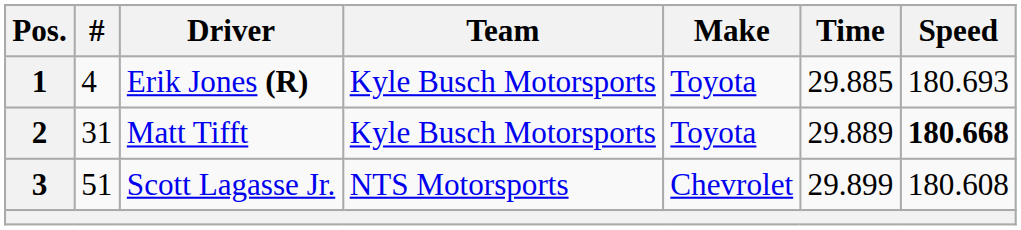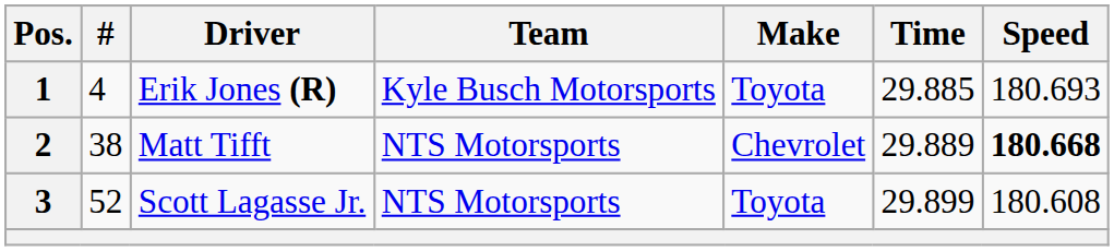 <table class="wikitable" style="font-size:95%">
 <tr>
 <th>Pos.</th>
 <th>#</th>
 <th>Driver</th>
 <th>Team</th>
 <th>Make</th>
 <th>Time</th>
 <th>Speed</th>
 </tr>
 <tr>
 <th>1</th>
 <td>4</td>
 <td><a href='#'>Erik Jones</a> <strong>(R)</strong></td>
 <td><a href='#'>Kyle Busch Motorsports</a></td>
 <td><a href='#'>Toyota</a></td>
 <td>29.885</td>
 <td>180.693</td>
 </tr>
 <tr>
 <th>2</th>
-<td>31</td>
+<td>38</td>
 <td><a href='#'>Matt Tifft</a></td>
-<td><a href='#'>Kyle Busch Motorsports</a></td>
-<td><a href='#'>Toyota</a></td>
+<td><a href='#'>NTS Motorsports</a></td>
+<td><a href='#'>Chevrolet</a></td>
 <td>29.889</td>
 <td><strong>180.668</strong></td>
 </tr>
 <tr>
 <th>3</th>
-<td>51</td>
+<td>52</td>
 <td><a href='#'>Scott Lagasse Jr.</a></td>
 <td><a href='#'>NTS Motorsports</a></td>
-<td><a href='#'>Chevrolet</a></td>
+<td><a href='#'>Toyota</a></td>
 <td>29.899</td>
 <td>180.608</td>
 </tr>
 <tr>
 <th colspan="7"></th>
 </tr>
 </table>
